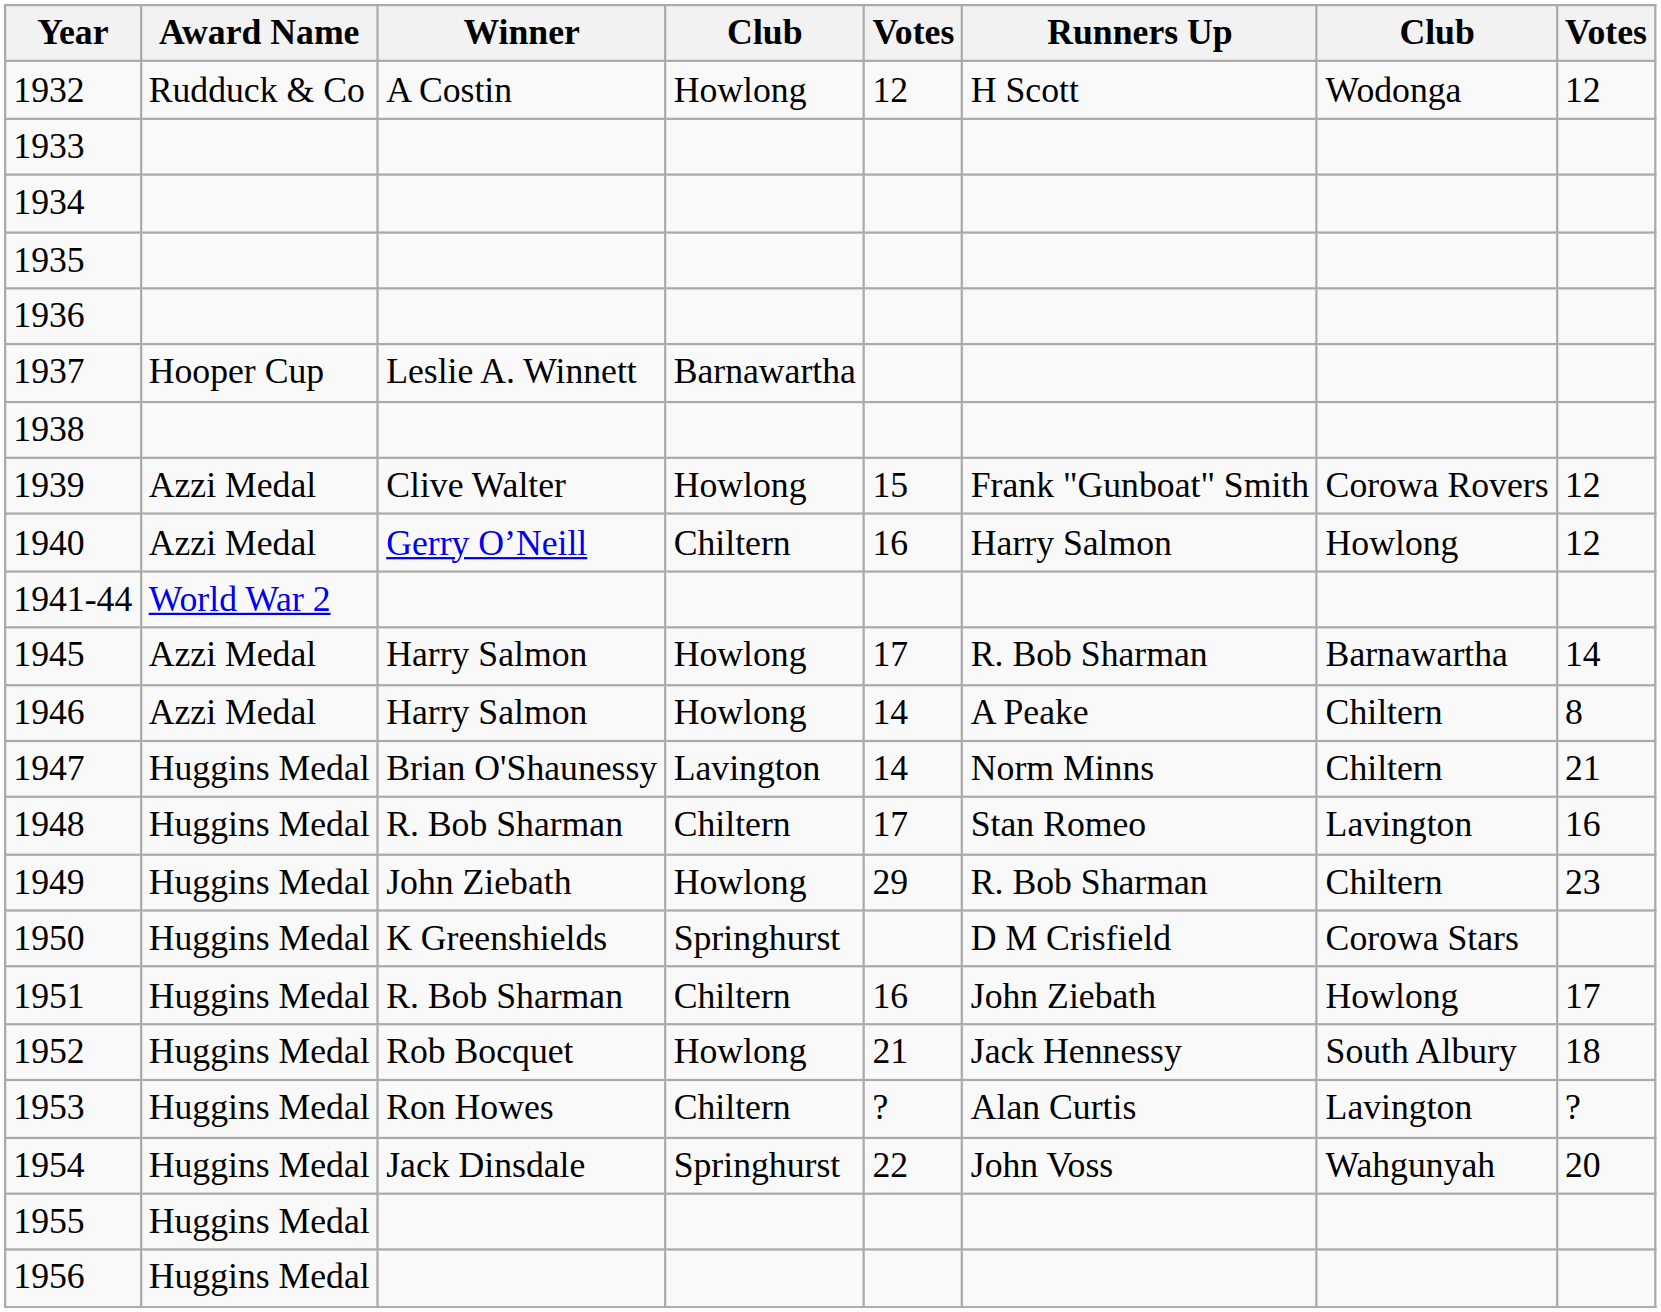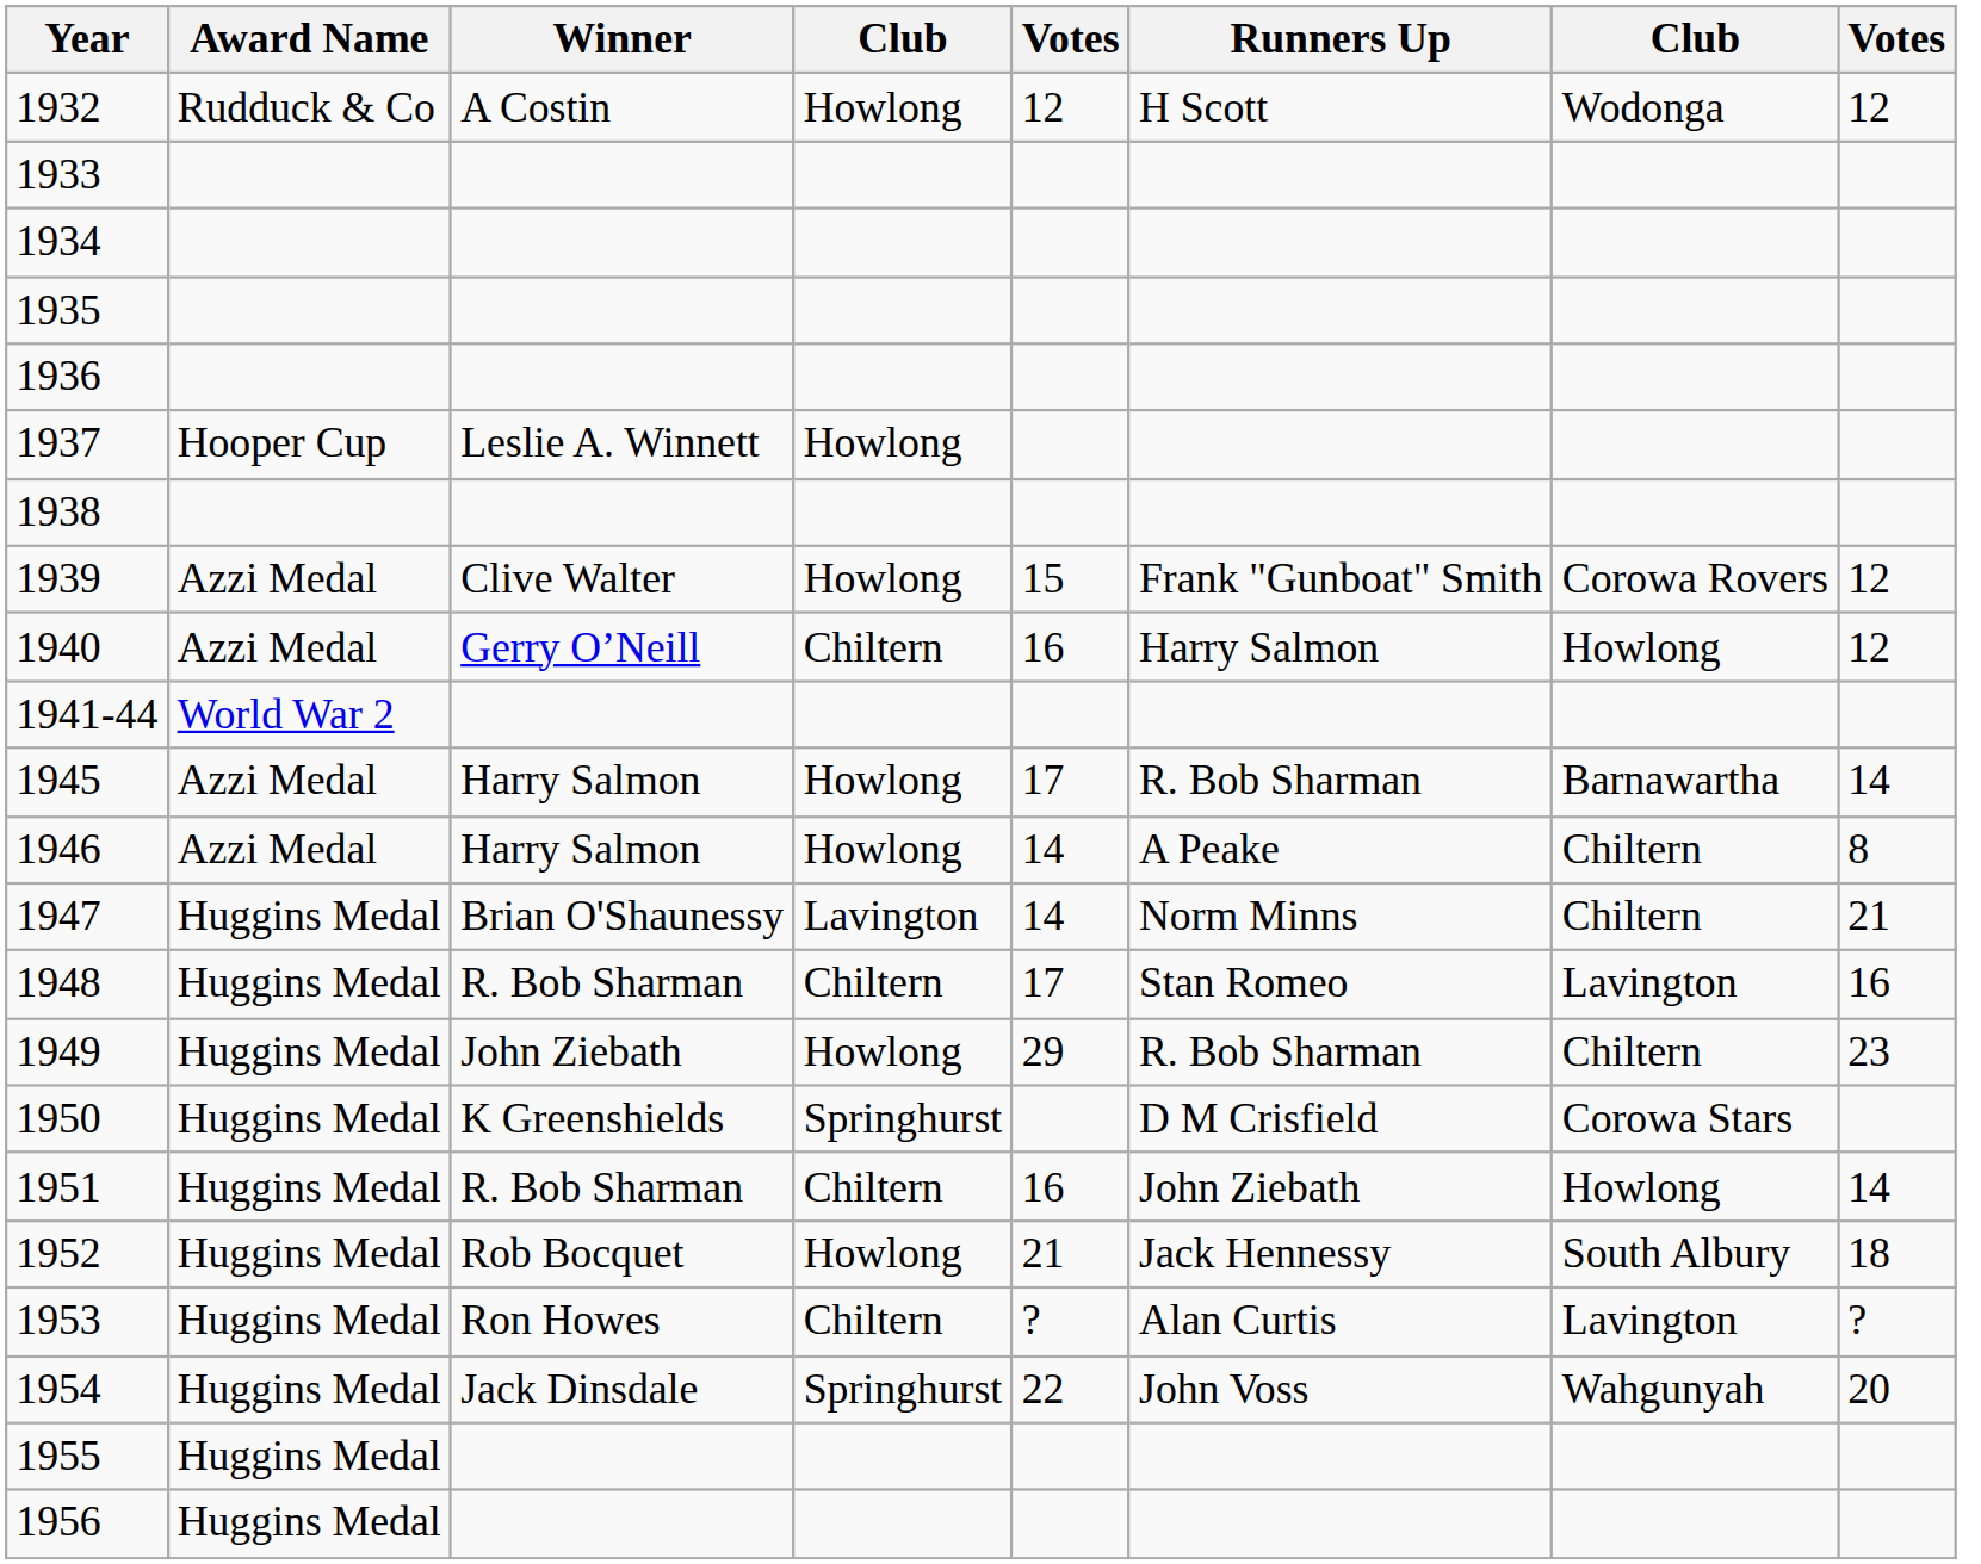 <table class="wikitable sortable">
 <tr>
 <th>Year</th>
 <th>Award Name</th>
 <th><span><strong>Winner</strong></span></th>
 <th>Club</th>
 <th>Votes</th>
 <th>Runners Up</th>
 <th>Club</th>
 <th>Votes</th>
 </tr>
 <tr>
 <td>1932</td>
 <td>Rudduck & Co</td>
 <td>A Costin</td>
 <td>Howlong</td>
 <td>12</td>
 <td>H Scott</td>
 <td>Wodonga</td>
 <td>12</td>
 </tr>
 <tr>
 <td>1933</td>
 <td></td>
 <td></td>
 <td></td>
 <td></td>
 <td></td>
 <td></td>
 <td></td>
 </tr>
 <tr>
 <td>1934</td>
 <td></td>
 <td></td>
 <td></td>
 <td></td>
 <td></td>
 <td></td>
 <td></td>
 </tr>
 <tr>
 <td>1935</td>
 <td></td>
 <td></td>
 <td></td>
 <td></td>
 <td></td>
 <td></td>
 <td></td>
 </tr>
 <tr>
 <td>1936</td>
 <td></td>
 <td></td>
 <td></td>
 <td></td>
 <td></td>
 <td></td>
 <td></td>
 </tr>
 <tr>
 <td>1937</td>
 <td>Hooper Cup</td>
 <td>Leslie A. Winnett</td>
-<td>Barnawartha</td>
+<td>Howlong</td>
 <td></td>
 <td></td>
 <td></td>
 <td></td>
 </tr>
 <tr>
 <td>1938</td>
 <td></td>
 <td></td>
 <td></td>
 <td></td>
 <td></td>
 <td></td>
 <td></td>
 </tr>
 <tr>
 <td>1939</td>
 <td>Azzi Medal</td>
 <td>Clive Walter</td>
 <td>Howlong</td>
 <td>15</td>
 <td>Frank "Gunboat" Smith</td>
 <td>Corowa Rovers</td>
 <td>12</td>
 </tr>
 <tr>
 <td>1940</td>
 <td>Azzi Medal</td>
 <td><a href='#'>Gerry O’Neill</a></td>
 <td>Chiltern</td>
 <td>16</td>
 <td>Harry Salmon</td>
 <td>Howlong</td>
 <td>12</td>
 </tr>
 <tr>
 <td>1941-44</td>
 <td><a href='#'>World War 2</a></td>
 <td></td>
 <td></td>
 <td></td>
 <td></td>
 <td></td>
 <td></td>
 </tr>
 <tr>
 <td>1945</td>
 <td>Azzi Medal</td>
 <td>Harry Salmon</td>
 <td>Howlong</td>
 <td>17</td>
 <td>R. Bob Sharman</td>
 <td>Barnawartha</td>
 <td>14</td>
 </tr>
 <tr>
 <td>1946</td>
 <td>Azzi Medal</td>
 <td>Harry Salmon</td>
 <td>Howlong</td>
 <td>14</td>
 <td>A Peake</td>
 <td>Chiltern</td>
 <td>8</td>
 </tr>
 <tr>
 <td>1947</td>
 <td>Huggins Medal</td>
 <td>Brian O'Shaunessy</td>
 <td>Lavington</td>
 <td>14</td>
 <td>Norm Minns</td>
 <td>Chiltern</td>
 <td>21</td>
 </tr>
 <tr>
 <td>1948</td>
 <td>Huggins Medal</td>
 <td>R. Bob Sharman</td>
 <td>Chiltern</td>
 <td>17</td>
 <td>Stan Romeo</td>
 <td>Lavington</td>
 <td>16</td>
 </tr>
 <tr>
 <td>1949</td>
 <td>Huggins Medal</td>
 <td>John Ziebath</td>
 <td>Howlong</td>
 <td>29</td>
 <td>R. Bob Sharman</td>
 <td>Chiltern</td>
 <td>23</td>
 </tr>
 <tr>
 <td>1950</td>
 <td>Huggins Medal</td>
 <td>K Greenshields</td>
 <td>Springhurst</td>
 <td></td>
 <td>D M Crisfield</td>
 <td>Corowa Stars</td>
 <td></td>
 </tr>
 <tr>
 <td>1951</td>
 <td>Huggins Medal</td>
 <td>R. Bob Sharman</td>
 <td>Chiltern</td>
 <td>16</td>
 <td>John Ziebath</td>
 <td>Howlong</td>
-<td>17</td>
+<td>14</td>
 </tr>
 <tr>
 <td>1952</td>
 <td>Huggins Medal</td>
 <td>Rob Bocquet</td>
 <td>Howlong</td>
 <td>21</td>
 <td>Jack Hennessy</td>
 <td>South Albury</td>
 <td>18</td>
 </tr>
 <tr>
 <td>1953</td>
 <td>Huggins Medal</td>
 <td>Ron Howes</td>
 <td>Chiltern</td>
 <td>?</td>
 <td>Alan Curtis</td>
 <td>Lavington</td>
 <td>?</td>
 </tr>
 <tr>
 <td>1954</td>
 <td>Huggins Medal</td>
 <td>Jack Dinsdale</td>
 <td>Springhurst</td>
 <td>22</td>
 <td>John Voss</td>
 <td>Wahgunyah</td>
 <td>20</td>
 </tr>
 <tr>
 <td>1955</td>
 <td>Huggins Medal</td>
 <td></td>
 <td></td>
 <td></td>
 <td></td>
 <td></td>
 <td></td>
 </tr>
 <tr>
 <td>1956</td>
 <td>Huggins Medal</td>
 <td></td>
 <td></td>
 <td></td>
 <td></td>
 <td></td>
 <td></td>
 </tr>
 <tr>
 </tr>
 </table>
